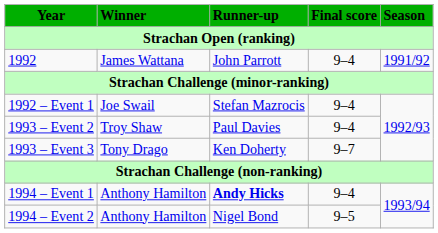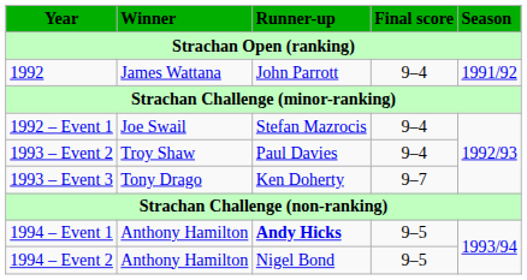 <table class="wikitable" style="margin: auto">
 <tr>
 <th style="text-align: center; background-color: #00af00">Year</th>
 <th style="text-align: left; background-color: #00af00">Winner</th>
 <th style="text-align: left; background-color: #00af00">Runner-up</th>
 <th style="text-align: left; background-color: #00af00">Final score</th>
 <th style="text-align: left; background-color: #00af00">Season</th>
 </tr>
 <tr>
 <th colspan=5 style="text-align: center; background-color: #c0ffc0">Strachan Open (ranking)</th>
 </tr>
 <tr>
 <td><a href='#'>1992</a></td>
 <td> <a href='#'>James Wattana</a></td>
 <td> <a href='#'>John Parrott</a></td>
 <td style="text-align: center">9–4</td>
 <td><a href='#'>1991/92</a></td>
 </tr>
 <tr>
 <th colspan=5 style="text-align: center; background-color: #c0ffc0">Strachan Challenge (minor-ranking)</th>
 </tr>
 <tr>
 <td><a href='#'>1992 – Event 1</a></td>
 <td> <a href='#'>Joe Swail</a></td>
 <td> <a href='#'>Stefan Mazrocis</a></td>
 <td style="text-align: center">9–4</td>
 <td rowspan="3"><a href='#'>1992/93</a></td>
 </tr>
 <tr>
 <td><a href='#'>1993 – Event 2</a></td>
 <td> <a href='#'>Troy Shaw</a></td>
 <td> <a href='#'>Paul Davies</a></td>
 <td style="text-align: center">9–4</td>
 </tr>
 <tr>
 <td><a href='#'>1993 – Event 3</a></td>
 <td> <a href='#'>Tony Drago</a></td>
 <td> <a href='#'>Ken Doherty</a></td>
 <td style="text-align: center">9–7</td>
 </tr>
 <tr>
 <th colspan=5 style="text-align: center; background-color: #c0ffc0">Strachan Challenge (non-ranking)</th>
 </tr>
 <tr>
 <td><a href='#'>1994 – Event 1</a></td>
 <td> <a href='#'>Anthony Hamilton</a></td>
 <td><strong> <a href='#'>Andy Hicks</a></strong></td>
-<td style="text-align: center">9–4</td>
+<td style="text-align: center">9–5</td>
 <td rowspan="2"><a href='#'>1993/94</a></td>
 </tr>
 <tr>
 <td><a href='#'>1994 – Event 2</a></td>
 <td> <a href='#'>Anthony Hamilton</a></td>
 <td> <a href='#'>Nigel Bond</a></td>
 <td style="text-align: center">9–5</td>
 </tr>
 </table>
